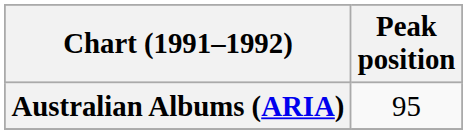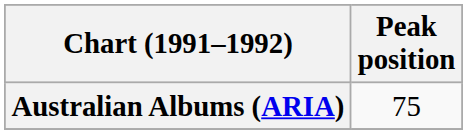 <table class="wikitable sortable plainrowheaders" style="text-align:center">
 <tr>
 <th scope="col">Chart (1991–1992)</th>
 <th scope="col">Peak<br>position</th>
 </tr>
 <tr>
 <th scope="row">Australian Albums (<a href='#'>ARIA</a>)</th>
-<td>95</td>
+<td>75</td>
 </tr>
 <tr>
 </tr>
 <tr>
 </tr>
 </table>
